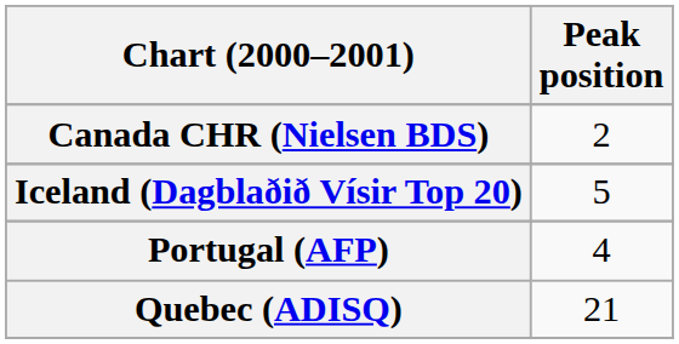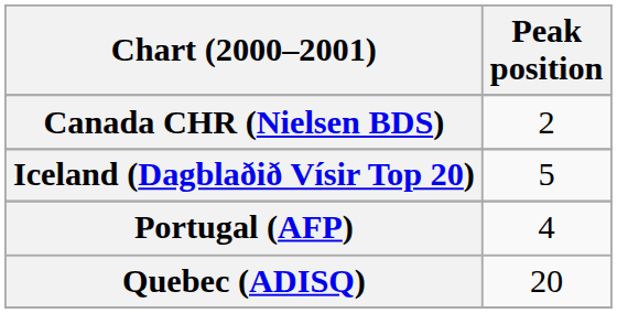 <table class="wikitable sortable plainrowheaders" style="text-align:center">
 <tr>
 <th>Chart (2000–2001)</th>
 <th>Peak<br>position</th>
 </tr>
 <tr>
 </tr>
 <tr>
 <th scope="row">Canada CHR (<a href='#'>Nielsen BDS</a>)</th>
 <td>2</td>
 </tr>
 <tr>
 </tr>
 <tr>
 <th scope="row">Iceland (<a href='#'>Dagblaðið Vísir Top 20</a>)</th>
 <td>5</td>
 </tr>
 <tr>
 </tr>
 <tr>
 <th scope="row">Portugal (<a href='#'>AFP</a>)</th>
 <td>4</td>
 </tr>
 <tr>
 <th scope="row">Quebec (<a href='#'>ADISQ</a>)</th>
-<td>21</td>
+<td>20</td>
 </tr>
 <tr>
 </tr>
 <tr>
 </tr>
 <tr>
 </tr>
 <tr>
 </tr>
 <tr>
 </tr>
 <tr>
 </tr>
 <tr>
 </tr>
 <tr>
 </tr>
 <tr>
 </tr>
 </table>
